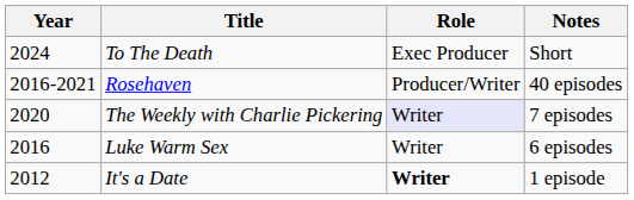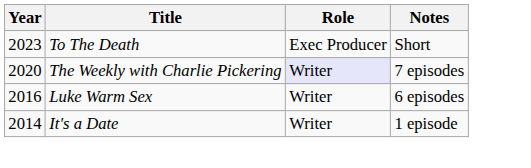 <table class="wikitable">
 <tr>
 <th>Year</th>
 <th>Title</th>
 <th>Role</th>
 <th>Notes</th>
 </tr>
 <tr>
-<td>2024</td>
+<td>2023</td>
 <td><em>To The Death</em></td>
 <td>Exec Producer</td>
 <td>Short</td>
-</tr>
-<tr>
-<td>2016-2021</td>
-<td><em><a href='#'>Rosehaven</a></em></td>
-<td>Producer/Writer</td>
-<td>40 episodes</td>
 </tr>
 <tr>
 <td>2020</td>
 <td><em>The Weekly with Charlie Pickering</em></td>
 <td style="background: lavender;">Writer</td>
 <td>7 episodes</td>
 </tr>
 <tr>
 <td>2016</td>
 <td><em>Luke Warm Sex</em></td>
 <td>Writer</td>
 <td>6 episodes</td>
 </tr>
 <tr>
-<td>2012</td>
+<td>2014</td>
 <td><em>It's a Date</em></td>
-<td><strong>Writer</strong></td>
+<td>Writer</td>
 <td>1 episode</td>
 </tr>
 </table>
